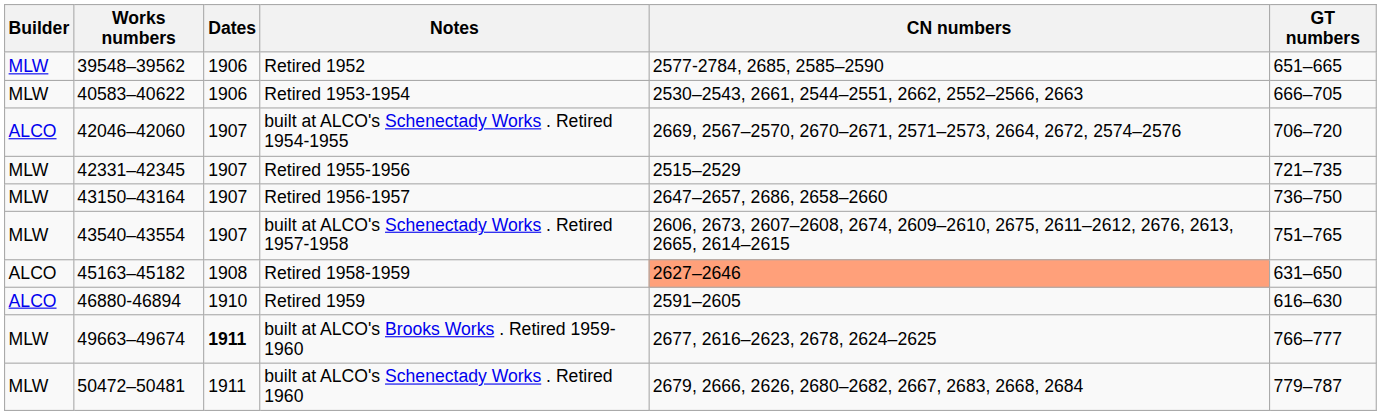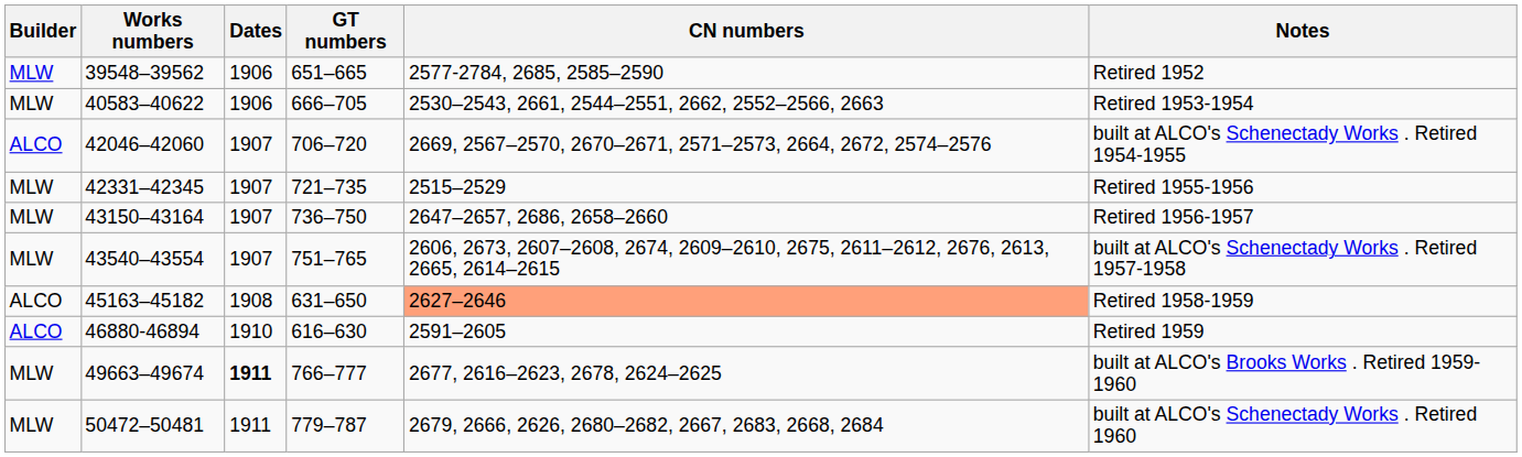 <table class="wikitable">
 <tr>
 <th>Builder</th>
 <th>Works numbers</th>
 <th>Dates</th>
+<th>GT numbers</th>
+<th>CN numbers</th>
 <th>Notes</th>
-<th>CN numbers</th>
-<th>GT numbers</th>
 </tr>
 <tr>
 <td><a href='#'>MLW</a></td>
 <td>39548–39562</td>
 <td>1906</td>
+<td>651–665</td>
+<td>2577-2784, 2685, 2585–2590</td>
 <td>Retired 1952</td>
-<td>2577-2784, 2685, 2585–2590</td>
-<td>651–665</td>
 </tr>
 <tr>
 <td>MLW</td>
 <td>40583–40622</td>
 <td>1906</td>
+<td>666–705</td>
+<td>2530–2543, 2661, 2544–2551, 2662, 2552–2566, 2663</td>
 <td>Retired 1953-1954</td>
-<td>2530–2543, 2661, 2544–2551, 2662, 2552–2566, 2663</td>
-<td>666–705</td>
 </tr>
 <tr>
 <td><a href='#'>ALCO</a></td>
 <td>42046–42060</td>
 <td>1907</td>
+<td>706–720</td>
+<td>2669, 2567–2570, 2670–2671, 2571–2573, 2664, 2672, 2574–2576</td>
 <td>built at ALCO's <a href='#'>Schenectady Works</a> . Retired 1954-1955</td>
-<td>2669, 2567–2570, 2670–2671, 2571–2573, 2664, 2672, 2574–2576</td>
-<td>706–720</td>
 </tr>
 <tr>
 <td>MLW</td>
 <td>42331–42345</td>
 <td>1907</td>
+<td>721–735</td>
+<td>2515–2529</td>
 <td>Retired 1955-1956</td>
-<td>2515–2529</td>
-<td>721–735</td>
 </tr>
 <tr>
 <td>MLW</td>
 <td>43150–43164</td>
 <td>1907</td>
+<td>736–750</td>
+<td>2647–2657, 2686, 2658–2660</td>
 <td>Retired 1956-1957</td>
-<td>2647–2657, 2686, 2658–2660</td>
-<td>736–750</td>
 </tr>
 <tr>
 <td>MLW</td>
 <td>43540–43554</td>
 <td>1907</td>
+<td>751–765</td>
+<td>2606, 2673, 2607–2608, 2674, 2609–2610, 2675, 2611–2612, 2676, 2613, 2665, 2614–2615</td>
 <td>built at ALCO's <a href='#'>Schenectady Works</a> . Retired 1957-1958</td>
-<td>2606, 2673, 2607–2608, 2674, 2609–2610, 2675, 2611–2612, 2676, 2613, 2665, 2614–2615</td>
-<td>751–765</td>
 </tr>
 <tr>
 <td>ALCO</td>
 <td>45163–45182</td>
 <td>1908</td>
+<td>631–650</td>
+<td style="background: lightsalmon;">2627–2646</td>
 <td>Retired 1958-1959</td>
-<td style="background: lightsalmon;">2627–2646</td>
-<td>631–650</td>
 </tr>
 <tr>
 <td><a href='#'>ALCO</a></td>
 <td>46880-46894</td>
 <td>1910</td>
+<td>616–630</td>
+<td>2591–2605</td>
 <td>Retired 1959</td>
-<td>2591–2605</td>
-<td>616–630</td>
 </tr>
 <tr>
 <td>MLW</td>
 <td>49663–49674</td>
 <td><strong>1911</strong></td>
+<td>766–777</td>
+<td>2677, 2616–2623, 2678, 2624–2625</td>
 <td>built at ALCO's <a href='#'>Brooks Works</a> . Retired 1959-1960</td>
-<td>2677, 2616–2623, 2678, 2624–2625</td>
-<td>766–777</td>
 </tr>
 <tr>
 <td>MLW</td>
 <td>50472–50481</td>
 <td>1911</td>
+<td>779–787</td>
+<td>2679, 2666, 2626, 2680–2682, 2667, 2683, 2668, 2684</td>
 <td>built at ALCO's <a href='#'>Schenectady Works</a> . Retired 1960</td>
-<td>2679, 2666, 2626, 2680–2682, 2667, 2683, 2668, 2684</td>
-<td>779–787</td>
 </tr>
 </table>
